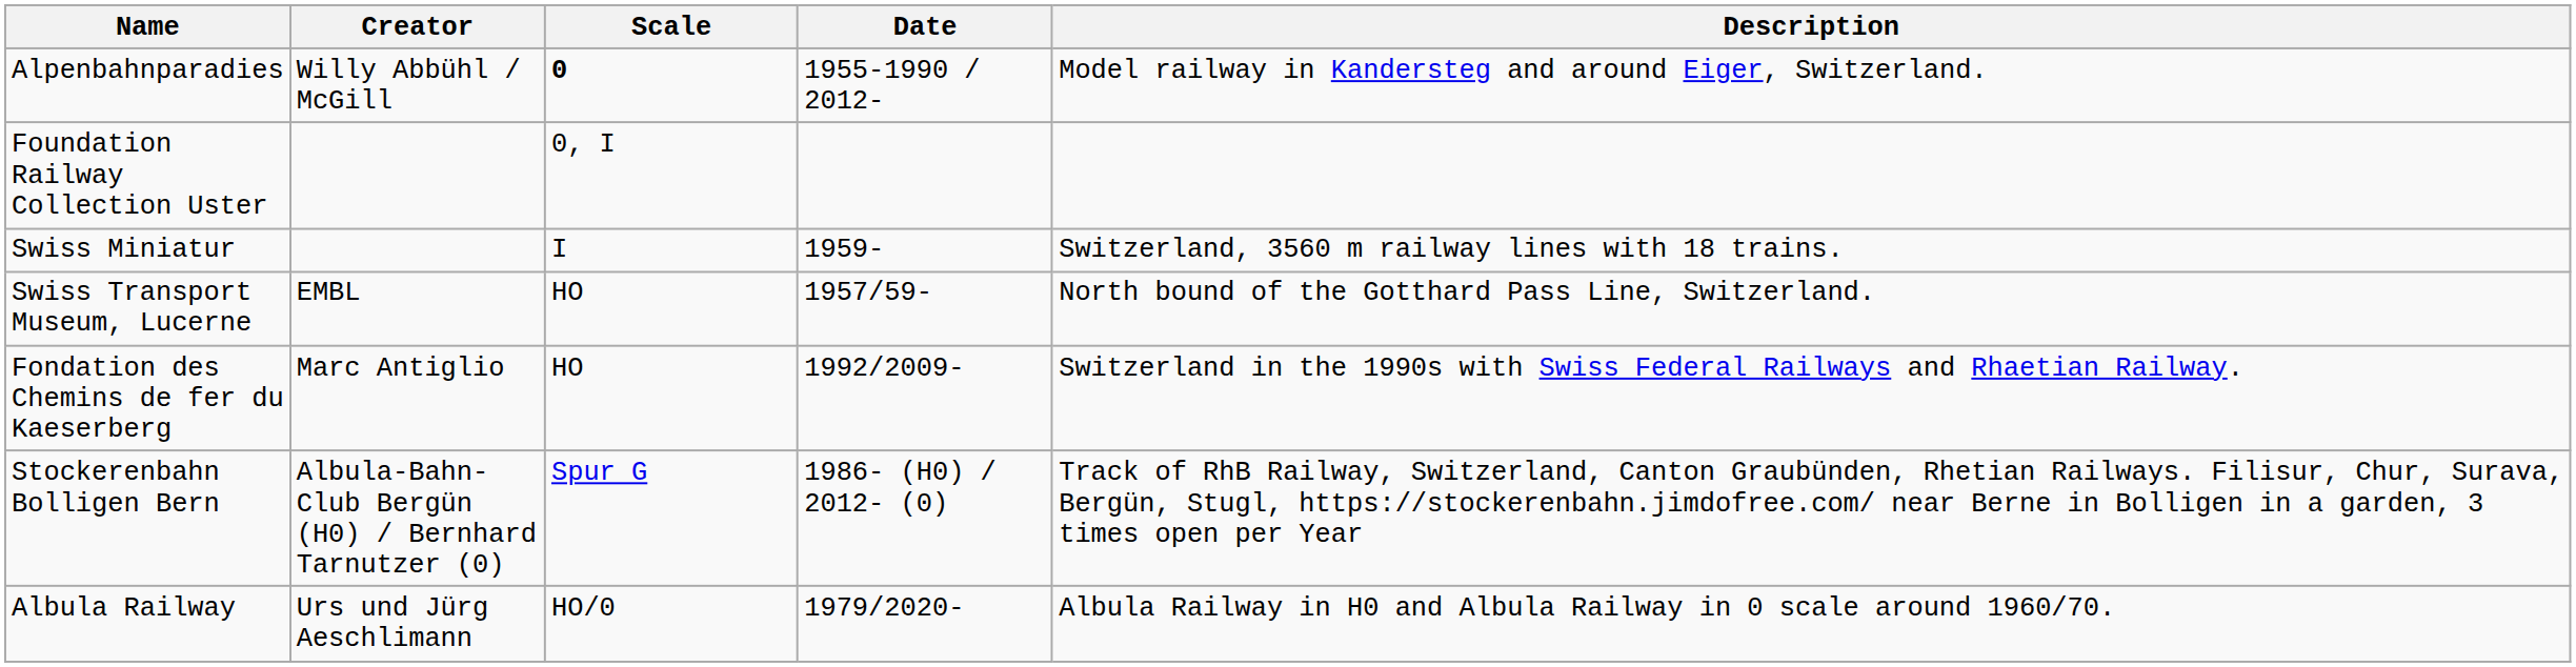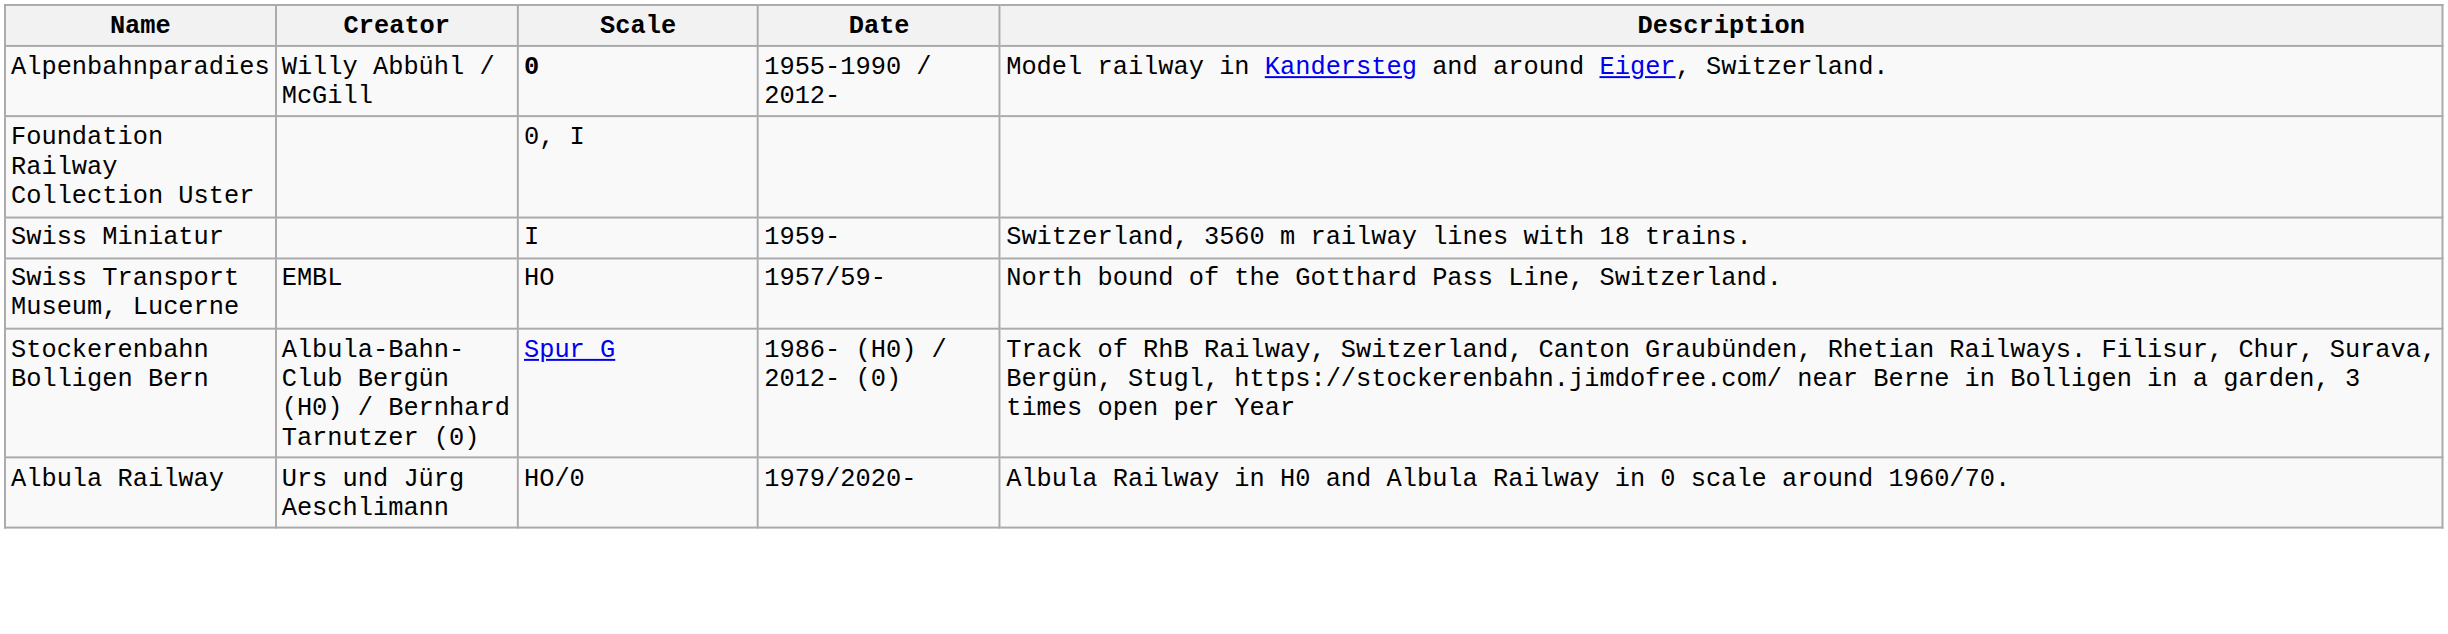 <table class="wikitable sortable">
 <tr>
 <th style="width: 10%;">Name</th>
 <th style="width: 10%;">Creator</th>
 <th style="width: 10%;">Scale</th>
 <th style="width: 10%;">Date</th>
 <th style="width: 60%;">Description</th>
 </tr>
 <tr style="vertical-align: top;">
 <td>Alpenbahnparadies</td>
 <td>Willy Abbühl / McGill</td>
 <td><strong>0</strong></td>
 <td>1955-1990 / 2012-</td>
 <td>Model railway in <a href='#'>Kandersteg</a> and around <a href='#'>Eiger</a>, Switzerland.</td>
 </tr>
 <tr style="vertical-align: top;">
 <td>Foundation Railway Collection Uster</td>
 <td></td>
 <td>0, I</td>
 <td></td>
 <td></td>
 </tr>
 <tr style="vertical-align: top;">
 <td>Swiss Miniatur</td>
 <td></td>
 <td>I</td>
 <td>1959-</td>
 <td>Switzerland, 3560 m railway lines with 18 trains.</td>
 </tr>
 <tr style="vertical-align: top;">
 <td>Swiss Transport Museum, Lucerne</td>
 <td>EMBL</td>
 <td>HO</td>
 <td>1957/59-</td>
 <td>North bound of the Gotthard Pass Line, Switzerland.</td>
 </tr>
 <tr style="vertical-align: top;">
-<td>Fondation des Chemins de fer du Kaeserberg</td>
-<td>Marc Antiglio</td>
-<td>HO</td>
-<td>1992/2009-</td>
-<td>Switzerland in the 1990s with <a href='#'>Swiss Federal Railways</a> and <a href='#'>Rhaetian Railway</a>.</td>
-</tr>
-<tr style="vertical-align: top;">
 <td>Stockerenbahn Bolligen Bern</td>
 <td>Albula-Bahn-Club Bergün (H0) / Bernhard Tarnutzer (0)</td>
 <td><a href='#'>Spur G</a></td>
 <td>1986- (H0) / 2012- (0)</td>
 <td>Track of RhB Railway, Switzerland, Canton Graubünden, Rhetian Railways. Filisur, Chur, Surava, Bergün, Stugl, https://stockerenbahn.jimdofree.com/ near Berne in Bolligen in a garden, 3 times open per Year</td>
 </tr>
 <tr style="vertical-align: top;">
 <td>Albula Railway</td>
 <td>Urs und Jürg Aeschlimann</td>
 <td>HO/0</td>
 <td>1979/2020-</td>
 <td>Albula Railway in H0 and Albula Railway in 0 scale around 1960/70.</td>
 </tr>
 </table>
